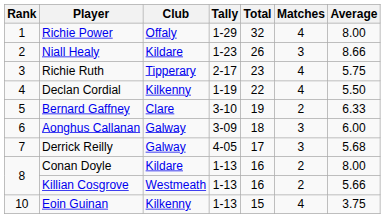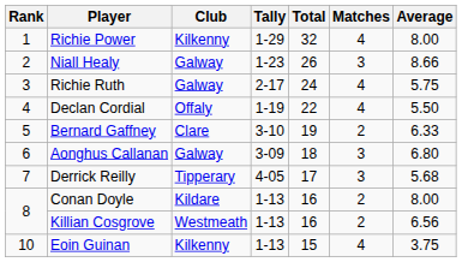 <table class="wikitable">
 <tr>
 <th>Rank</th>
 <th>Player</th>
 <th>Club</th>
 <th>Tally</th>
 <th>Total</th>
 <th>Matches</th>
 <th>Average</th>
 </tr>
 <tr>
 <td rowspan=1 align=center>1</td>
 <td><a href='#'>Richie Power</a></td>
-<td><a href='#'>Offaly</a></td>
+<td><a href='#'>Kilkenny</a></td>
 <td align=center>1-29</td>
 <td align=center>32</td>
 <td align=center>4</td>
 <td align=center>8.00</td>
 </tr>
 <tr>
 <td rowspan=1 align=center>2</td>
 <td><a href='#'>Niall Healy</a></td>
-<td><a href='#'>Kildare</a></td>
+<td><a href='#'>Galway</a></td>
 <td align=center>1-23</td>
 <td align=center>26</td>
 <td align=center>3</td>
 <td align=center>8.66</td>
 </tr>
 <tr>
 <td rowspan=1 align=center>3</td>
 <td>Richie Ruth</td>
-<td><a href='#'>Tipperary</a></td>
+<td><a href='#'>Galway</a></td>
 <td align=center>2-17</td>
-<td align=center>23</td>
+<td align=center>24</td>
 <td align=center>4</td>
 <td align=center>5.75</td>
 </tr>
 <tr>
 <td rowspan=1 align=center>4</td>
 <td>Declan Cordial</td>
-<td><a href='#'>Kilkenny</a></td>
+<td><a href='#'>Offaly</a></td>
 <td align=center>1-19</td>
 <td align=center>22</td>
 <td align=center>4</td>
 <td align=center>5.50</td>
 </tr>
 <tr>
 <td rowspan=1 align=center>5</td>
 <td><a href='#'>Bernard Gaffney</a></td>
 <td><a href='#'>Clare</a></td>
 <td align=center>3-10</td>
 <td align=center>19</td>
 <td align=center>2</td>
 <td align=center>6.33</td>
 </tr>
 <tr>
 <td rowspan=1 align=center>6</td>
 <td><a href='#'>Aonghus Callanan</a></td>
 <td><a href='#'>Galway</a></td>
 <td align=center>3-09</td>
 <td align=center>18</td>
 <td align=center>3</td>
-<td align=center>6.00</td>
+<td align=center>6.80</td>
 </tr>
 <tr>
 <td rowspan=1 align=center>7</td>
 <td>Derrick Reilly</td>
-<td><a href='#'>Galway</a></td>
+<td><a href='#'>Tipperary</a></td>
 <td align=center>4-05</td>
 <td align=center>17</td>
 <td align=center>3</td>
 <td align=center>5.68</td>
 </tr>
 <tr>
 <td rowspan=2 align=center>8</td>
 <td>Conan Doyle</td>
 <td><a href='#'>Kildare</a></td>
 <td align=center>1-13</td>
 <td align=center>16</td>
 <td align=center>2</td>
 <td align=center>8.00</td>
 </tr>
 <tr>
 <td><a href='#'>Killian Cosgrove</a></td>
 <td><a href='#'>Westmeath</a></td>
 <td align=center>1-13</td>
 <td align=center>16</td>
 <td align=center>2</td>
-<td align=center>5.66</td>
+<td align=center>6.56</td>
 </tr>
 <tr>
 <td rowspan=1 align=center>10</td>
 <td><a href='#'>Eoin Guinan</a></td>
 <td><a href='#'>Kilkenny</a></td>
 <td align=center>1-13</td>
 <td align=center>15</td>
 <td align=center>4</td>
 <td align=center>3.75</td>
 </tr>
 </table>
